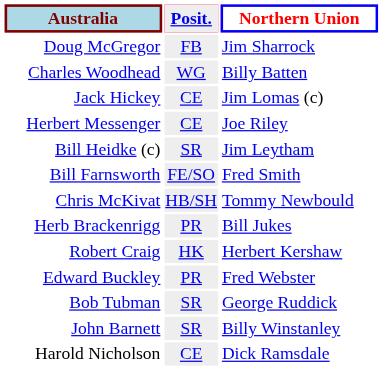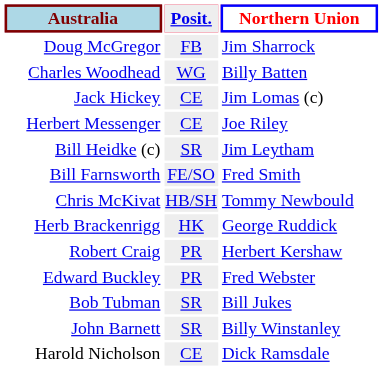 <table align=right style="font-size:90%; margin-left:1em">
 <tr bgcolor=#FF0033>
 <th align="centre" width="123" style="border: 2px solid maroon; background: lightblue; color: maroon">Australia</th>
 <th align="center" style="background: #eeeeee; color: black"><a href='#'>Posit.</a></th>
 <th align="centre" width="123" style="border: 2px solid blue; background: white; color: red">Northern Union</th>
 </tr>
 <tr>
 <td align="right"><a href='#'>Doug McGregor</a></td>
 <td align="center" style="background: #eeeeee"><a href='#'>FB</a></td>
 <td align="left"><a href='#'>Jim Sharrock</a></td>
 </tr>
 <tr>
 <td align="right"><a href='#'>Charles Woodhead</a></td>
 <td align="center" style="background: #eeeeee"><a href='#'>WG</a></td>
 <td align="left"><a href='#'>Billy Batten</a></td>
 </tr>
 <tr>
 <td align="right"><a href='#'>Jack Hickey</a></td>
 <td align="center" style="background: #eeeeee"><a href='#'>CE</a></td>
 <td align="left"><a href='#'>Jim Lomas</a> (c)</td>
 </tr>
 <tr>
 <td align="right"><a href='#'>Herbert Messenger</a></td>
 <td align="center" style="background: #eeeeee"><a href='#'>CE</a></td>
 <td align="left"><a href='#'>Joe Riley</a></td>
 </tr>
 <tr>
 <td align="right"><a href='#'>Bill Heidke</a> (c)</td>
 <td align="center" style="background: #eeeeee"><a href='#'>SR</a></td>
 <td align="left"><a href='#'>Jim Leytham</a></td>
 </tr>
 <tr>
 <td align="right"><a href='#'>Bill Farnsworth</a></td>
 <td align="center" style="background: #eeeeee"><a href='#'>FE/SO</a></td>
 <td align="left"><a href='#'>Fred Smith</a></td>
 </tr>
 <tr>
 <td align="right"><a href='#'>Chris McKivat</a></td>
 <td align="center" style="background: #eeeeee"><a href='#'>HB/SH</a></td>
 <td align="left"><a href='#'>Tommy Newbould</a></td>
 </tr>
 <tr>
 <td align="right"><a href='#'>Herb Brackenrigg</a></td>
-<td align="center" style="background: #eeeeee"><a href='#'>PR</a></td>
-<td align="left"><a href='#'>Bill Jukes</a></td>
+<td align="center" style="background: #eeeeee"><a href='#'>HK</a></td>
+<td align="left"><a href='#'>George Ruddick</a></td>
 </tr>
 <tr>
 <td align="right"><a href='#'>Robert Craig</a></td>
-<td align="center" style="background: #eeeeee"><a href='#'>HK</a></td>
+<td align="center" style="background: #eeeeee"><a href='#'>PR</a></td>
 <td align="left"><a href='#'>Herbert Kershaw</a></td>
 </tr>
 <tr>
 <td align="right"><a href='#'>Edward Buckley</a></td>
 <td align="center" style="background: #eeeeee"><a href='#'>PR</a></td>
 <td align="left"><a href='#'>Fred Webster</a></td>
 </tr>
 <tr>
 <td align="right"><a href='#'>Bob Tubman</a></td>
 <td align="center" style="background: #eeeeee"><a href='#'>SR</a></td>
-<td align="left"><a href='#'>George Ruddick</a></td>
+<td align="left"><a href='#'>Bill Jukes</a></td>
 </tr>
 <tr>
 <td align="right"><a href='#'>John Barnett</a></td>
 <td align="center" style="background: #eeeeee"><a href='#'>SR</a></td>
 <td align="left"><a href='#'>Billy Winstanley</a></td>
 </tr>
 <tr>
 <td align="right">Harold Nicholson</td>
 <td align="center" style="background: #eeeeee"><a href='#'>CE</a></td>
 <td align="left"><a href='#'>Dick Ramsdale</a></td>
 </tr>
 </table>
